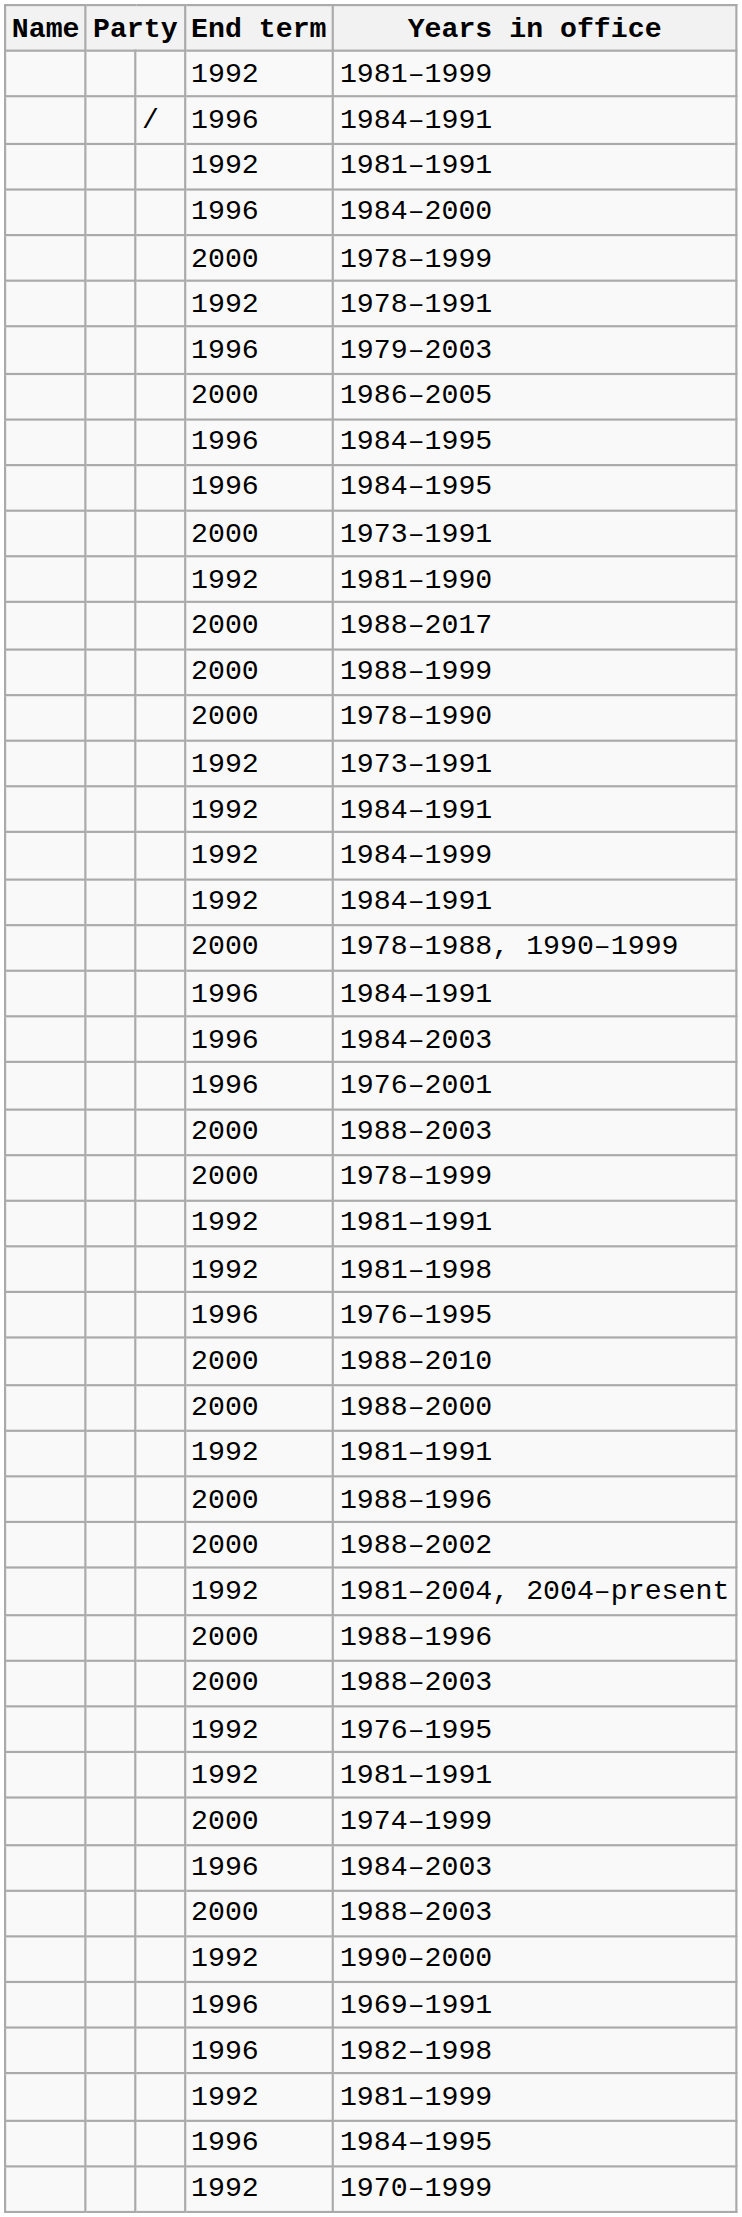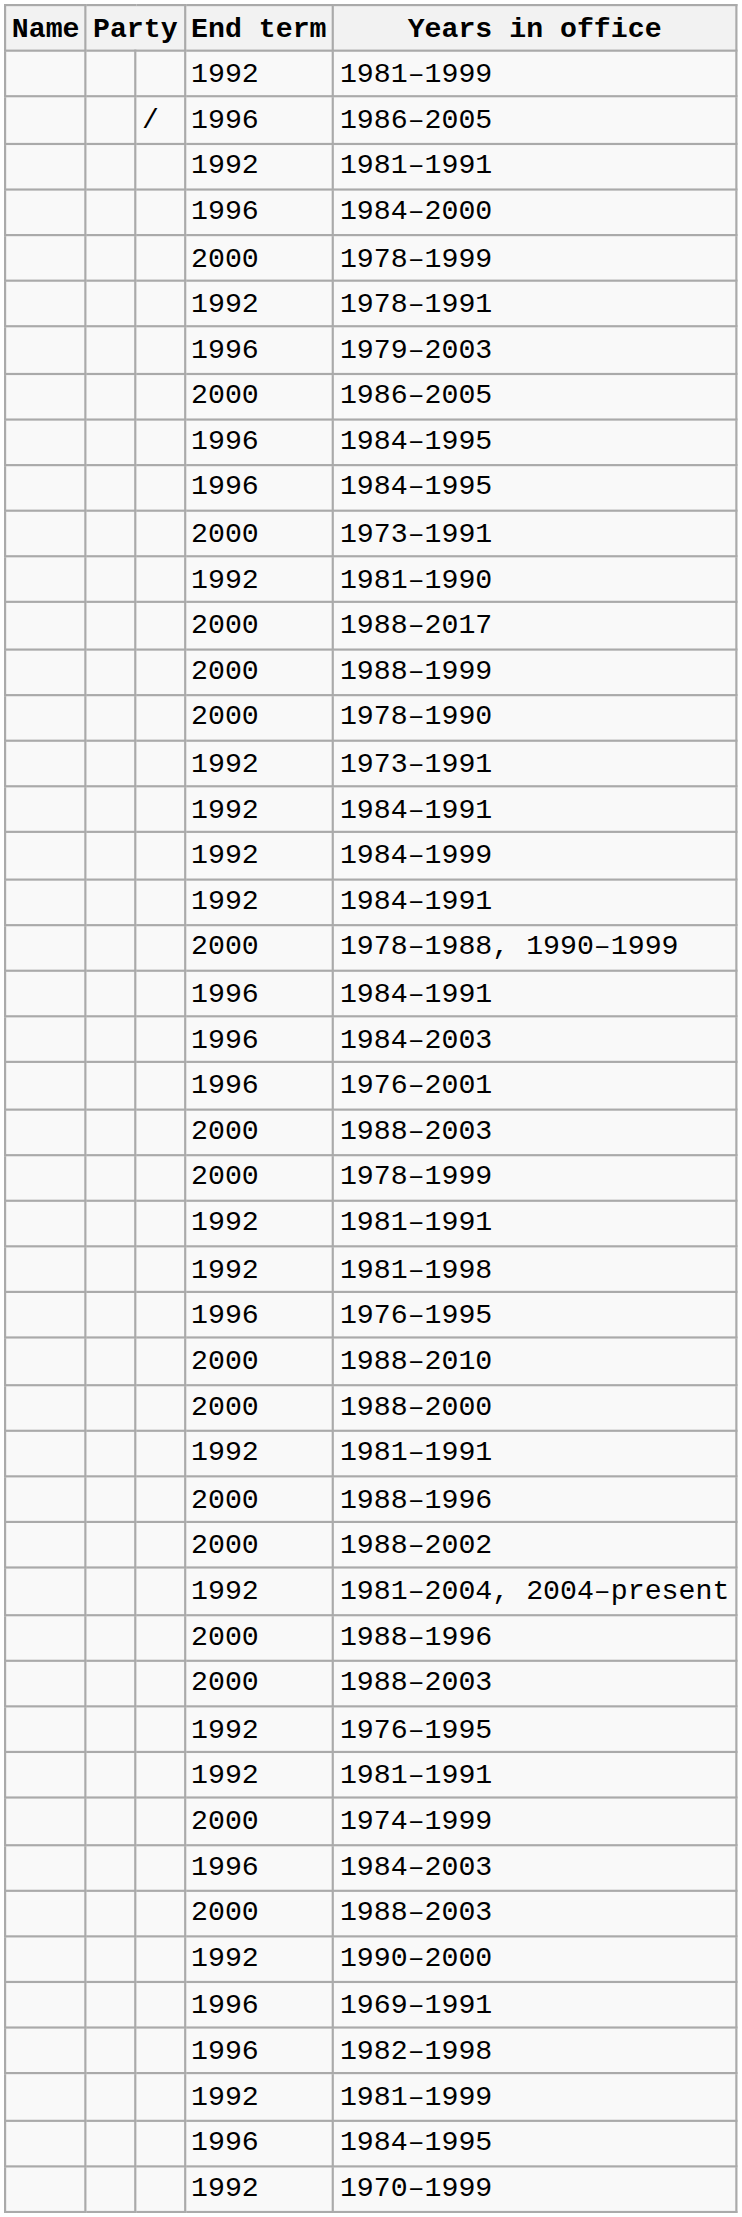 <table class="wikitable sortable">
 <tr>
 <th>Name</th>
 <th colspan=2>Party</th>
 <th>End term</th>
 <th>Years in office</th>
 </tr>
 <tr>
 <td></td>
 <td> </td>
 <td></td>
 <td>1992</td>
 <td>1981–1999</td>
 </tr>
 <tr>
 <td></td>
 <td> </td>
 <td>/</td>
 <td>1996</td>
-<td>1984–1991</td>
+<td>1986–2005</td>
 </tr>
 <tr>
 <td></td>
 <td> </td>
 <td></td>
 <td>1992</td>
 <td>1981–1991</td>
 </tr>
 <tr>
 <td></td>
 <td> </td>
 <td></td>
 <td>1996</td>
 <td>1984–2000</td>
 </tr>
 <tr>
 <td></td>
 <td> </td>
 <td></td>
 <td>2000</td>
 <td>1978–1999</td>
 </tr>
 <tr>
 <td></td>
 <td> </td>
 <td></td>
 <td>1992</td>
 <td>1978–1991</td>
 </tr>
 <tr>
 <td></td>
 <td> </td>
 <td></td>
 <td>1996</td>
 <td>1979–2003</td>
 </tr>
 <tr>
 <td></td>
 <td> </td>
 <td></td>
 <td>2000</td>
 <td>1986–2005</td>
 </tr>
 <tr>
 <td></td>
 <td> </td>
 <td></td>
 <td>1996</td>
 <td>1984–1995</td>
 </tr>
 <tr>
 <td></td>
 <td> </td>
 <td></td>
 <td>1996</td>
 <td>1984–1995</td>
 </tr>
 <tr>
 <td></td>
 <td> </td>
 <td></td>
 <td>2000</td>
 <td>1973–1991</td>
 </tr>
 <tr>
 <td></td>
 <td> </td>
 <td></td>
 <td>1992</td>
 <td>1981–1990</td>
 </tr>
 <tr>
 <td></td>
 <td> </td>
 <td></td>
 <td>2000</td>
 <td>1988–2017</td>
 </tr>
 <tr>
 <td></td>
 <td> </td>
 <td></td>
 <td>2000</td>
 <td>1988–1999</td>
 </tr>
 <tr>
 <td></td>
 <td> </td>
 <td></td>
 <td>2000</td>
 <td>1978–1990</td>
 </tr>
 <tr>
 <td></td>
 <td> </td>
 <td></td>
 <td>1992</td>
 <td>1973–1991</td>
 </tr>
 <tr>
 <td></td>
 <td> </td>
 <td></td>
 <td>1992</td>
 <td>1984–1991</td>
 </tr>
 <tr>
 <td></td>
 <td> </td>
 <td></td>
 <td>1992</td>
 <td>1984–1999</td>
 </tr>
 <tr>
 <td></td>
 <td> </td>
 <td></td>
 <td>1992</td>
 <td>1984–1991</td>
 </tr>
 <tr>
 <td></td>
 <td> </td>
 <td></td>
 <td>2000</td>
 <td>1978–1988, 1990–1999</td>
 </tr>
 <tr>
 <td></td>
 <td> </td>
 <td></td>
 <td>1996</td>
 <td>1984–1991</td>
 </tr>
 <tr>
 <td></td>
 <td> </td>
 <td></td>
 <td>1996</td>
 <td>1984–2003</td>
 </tr>
 <tr>
 <td></td>
 <td> </td>
 <td></td>
 <td>1996</td>
 <td>1976–2001</td>
 </tr>
 <tr>
 <td></td>
 <td> </td>
 <td></td>
 <td>2000</td>
 <td>1988–2003</td>
 </tr>
 <tr>
 <td></td>
 <td> </td>
 <td></td>
 <td>2000</td>
 <td>1978–1999</td>
 </tr>
 <tr>
 <td></td>
 <td> </td>
 <td></td>
 <td>1992</td>
 <td>1981–1991</td>
 </tr>
 <tr>
 <td></td>
 <td> </td>
 <td></td>
 <td>1992</td>
 <td>1981–1998</td>
 </tr>
 <tr>
 <td></td>
 <td> </td>
 <td></td>
 <td>1996</td>
 <td>1976–1995</td>
 </tr>
 <tr>
 <td></td>
 <td> </td>
 <td></td>
 <td>2000</td>
 <td>1988–2010</td>
 </tr>
 <tr>
 <td></td>
 <td> </td>
 <td></td>
 <td>2000</td>
 <td>1988–2000</td>
 </tr>
 <tr>
 <td></td>
 <td> </td>
 <td></td>
 <td>1992</td>
 <td>1981–1991</td>
 </tr>
 <tr>
 <td></td>
 <td> </td>
 <td></td>
 <td>2000</td>
 <td>1988–1996</td>
 </tr>
 <tr>
 <td></td>
 <td> </td>
 <td></td>
 <td>2000</td>
 <td>1988–2002</td>
 </tr>
 <tr>
 <td></td>
 <td> </td>
 <td></td>
 <td>1992</td>
 <td>1981–2004, 2004–present</td>
 </tr>
 <tr>
 <td></td>
 <td> </td>
 <td></td>
 <td>2000</td>
 <td>1988–1996</td>
 </tr>
 <tr>
 <td></td>
 <td> </td>
 <td></td>
 <td>2000</td>
 <td>1988–2003</td>
 </tr>
 <tr>
 <td></td>
 <td> </td>
 <td></td>
 <td>1992</td>
 <td>1976–1995</td>
 </tr>
 <tr>
 <td></td>
 <td> </td>
 <td></td>
 <td>1992</td>
 <td>1981–1991</td>
 </tr>
 <tr>
 <td></td>
 <td> </td>
 <td></td>
 <td>2000</td>
 <td>1974–1999</td>
 </tr>
 <tr>
 <td></td>
 <td> </td>
 <td></td>
 <td>1996</td>
 <td>1984–2003</td>
 </tr>
 <tr>
 <td></td>
 <td> </td>
 <td></td>
 <td>2000</td>
 <td>1988–2003</td>
 </tr>
 <tr>
 <td></td>
 <td> </td>
 <td></td>
 <td>1992</td>
 <td>1990–2000</td>
 </tr>
 <tr>
 <td></td>
 <td> </td>
 <td></td>
 <td>1996</td>
 <td>1969–1991</td>
 </tr>
 <tr>
 <td></td>
 <td> </td>
 <td></td>
 <td>1996</td>
 <td>1982–1998</td>
 </tr>
 <tr>
 <td></td>
 <td> </td>
 <td></td>
 <td>1992</td>
 <td>1981–1999</td>
 </tr>
 <tr>
 <td></td>
 <td> </td>
 <td></td>
 <td>1996</td>
 <td>1984–1995</td>
 </tr>
 <tr>
 <td></td>
 <td> </td>
 <td></td>
 <td>1992</td>
 <td>1970–1999</td>
 </tr>
 </table>
